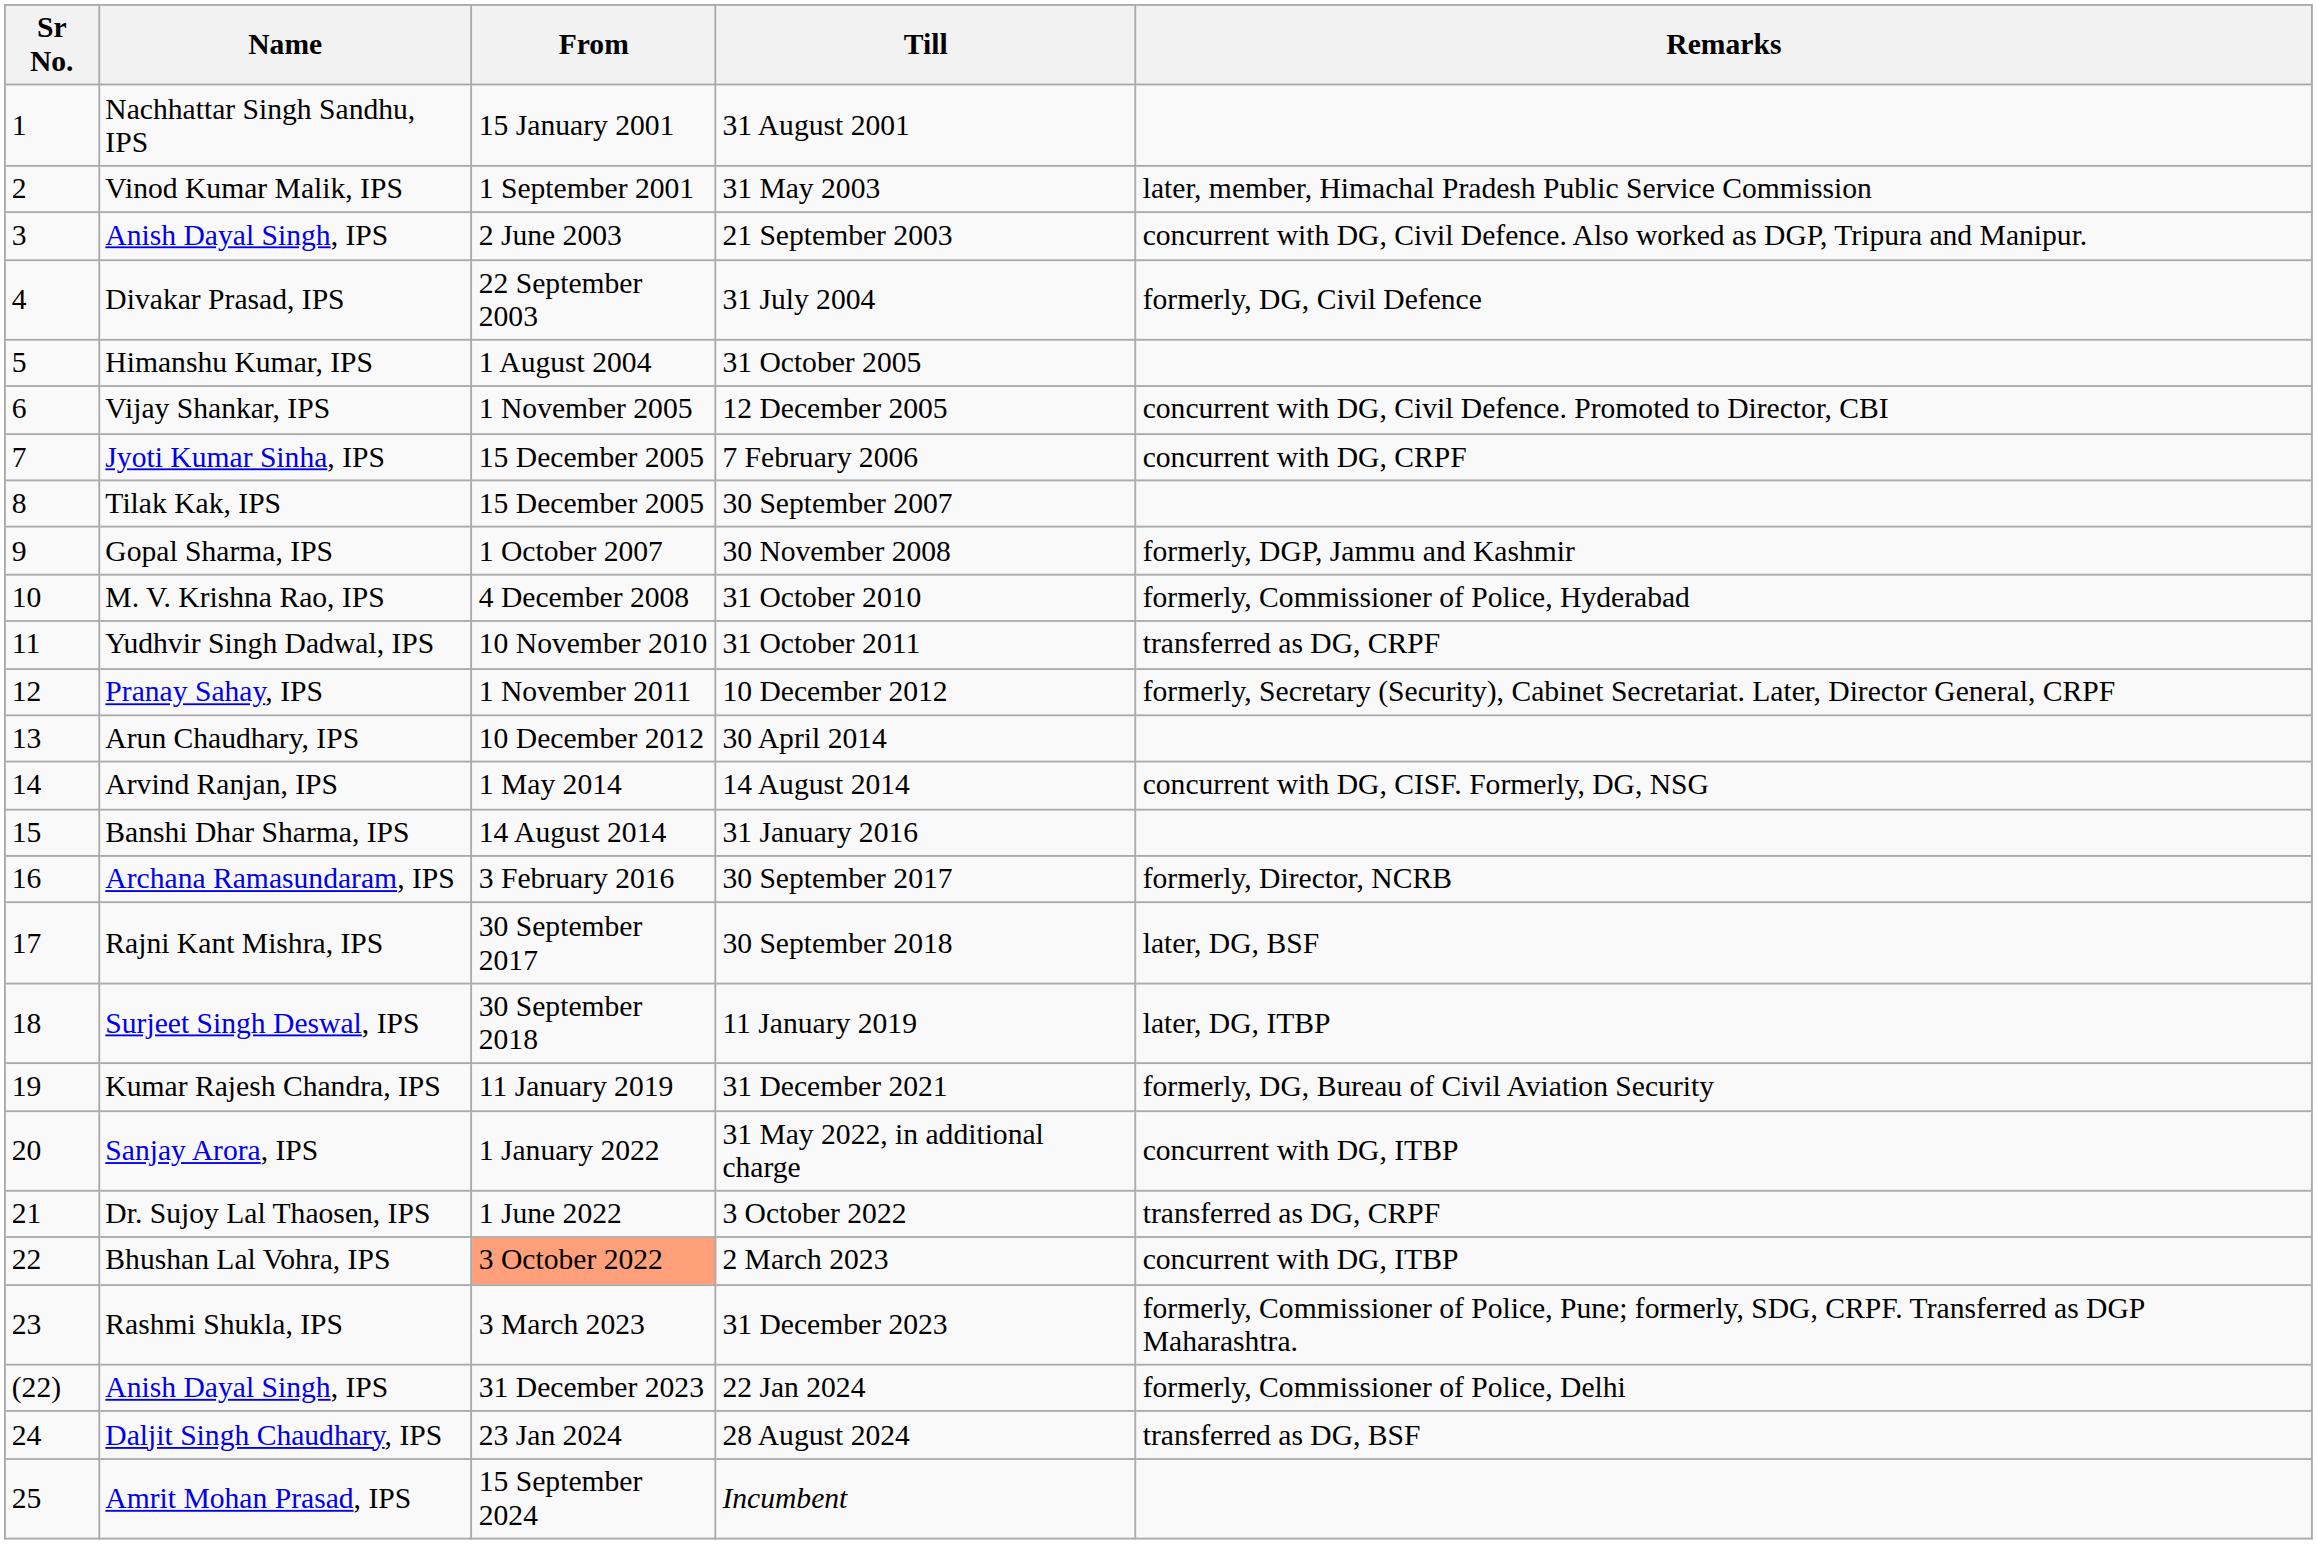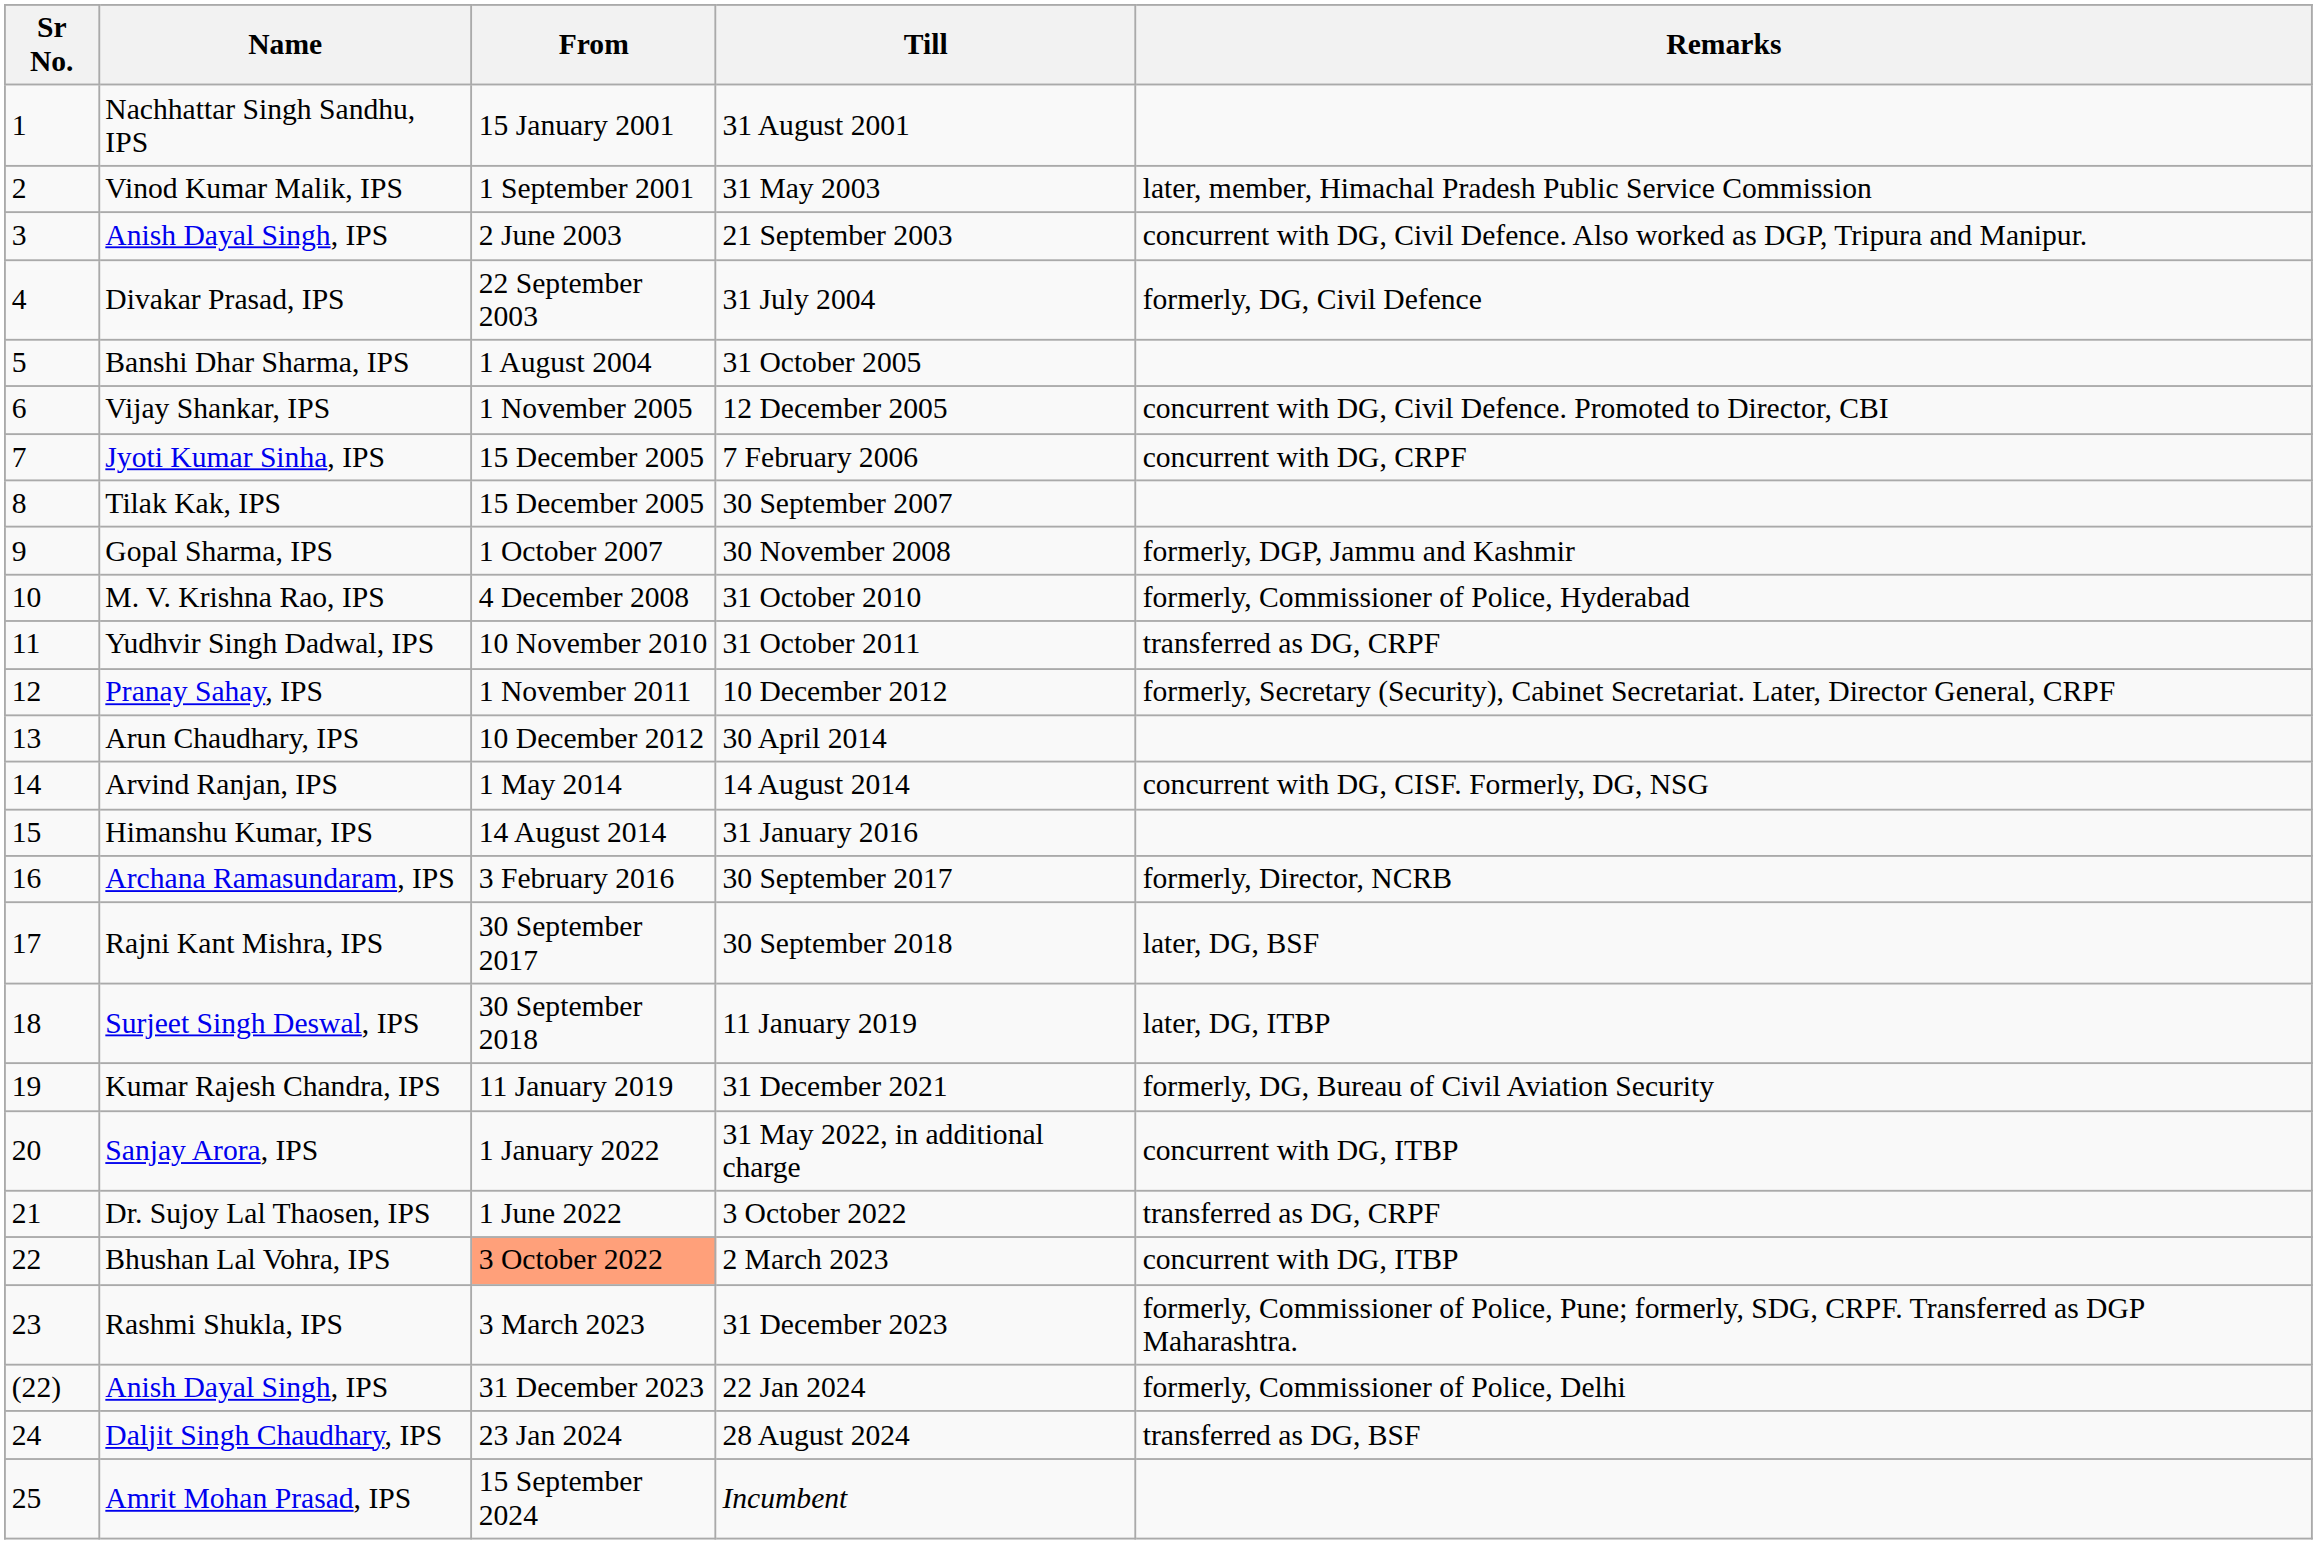 <table class="wikitable sortable">
 <tr>
 <th>Sr No.</th>
 <th>Name</th>
 <th>From</th>
 <th>Till</th>
 <th>Remarks</th>
 </tr>
 <tr>
 <td>1</td>
 <td>Nachhattar Singh Sandhu, IPS</td>
 <td>15 January 2001</td>
 <td>31 August 2001</td>
 <td></td>
 </tr>
 <tr>
 <td>2</td>
 <td>Vinod Kumar Malik, IPS</td>
 <td>1 September 2001</td>
 <td>31 May 2003</td>
 <td>later, member, Himachal Pradesh Public Service Commission</td>
 </tr>
 <tr>
 <td>3</td>
 <td><a href='#'>Anish Dayal Singh</a>, IPS</td>
 <td>2 June 2003</td>
 <td>21 September 2003</td>
 <td>concurrent with DG, Civil Defence. Also worked as DGP, Tripura and Manipur.</td>
 </tr>
 <tr>
 <td>4</td>
 <td>Divakar Prasad, IPS</td>
 <td>22 September 2003</td>
 <td>31 July 2004</td>
 <td>formerly, DG, Civil Defence</td>
 </tr>
 <tr>
 <td>5</td>
-<td>Himanshu Kumar, IPS</td>
+<td>Banshi Dhar Sharma, IPS</td>
 <td>1 August 2004</td>
 <td>31 October 2005</td>
 <td></td>
 </tr>
 <tr>
 <td>6</td>
 <td>Vijay Shankar, IPS</td>
 <td>1 November 2005</td>
 <td>12 December 2005</td>
 <td>concurrent with DG, Civil Defence. Promoted to Director, CBI</td>
 </tr>
 <tr>
 <td>7</td>
 <td><a href='#'>Jyoti Kumar Sinha</a>, IPS</td>
 <td>15 December 2005</td>
 <td>7 February 2006</td>
 <td>concurrent with DG, CRPF</td>
 </tr>
 <tr>
 <td>8</td>
 <td>Tilak Kak, IPS</td>
 <td>15 December 2005</td>
 <td>30 September 2007</td>
 <td></td>
 </tr>
 <tr>
 <td>9</td>
 <td>Gopal Sharma, IPS</td>
 <td>1 October 2007</td>
 <td>30 November 2008</td>
 <td>formerly, DGP, Jammu and Kashmir</td>
 </tr>
 <tr>
 <td>10</td>
 <td>M. V. Krishna Rao, IPS</td>
 <td>4 December 2008</td>
 <td>31 October 2010</td>
 <td>formerly, Commissioner of Police, Hyderabad</td>
 </tr>
 <tr>
 <td>11</td>
 <td>Yudhvir Singh Dadwal, IPS</td>
 <td>10 November 2010</td>
 <td>31 October 2011</td>
 <td>transferred as DG, CRPF</td>
 </tr>
 <tr>
 <td>12</td>
 <td><a href='#'>Pranay Sahay</a>, IPS</td>
 <td>1 November 2011</td>
 <td>10 December 2012</td>
 <td>formerly, Secretary (Security), Cabinet Secretariat. Later, Director General, CRPF</td>
 </tr>
 <tr>
 <td>13</td>
 <td>Arun Chaudhary, IPS</td>
 <td>10 December 2012</td>
 <td>30 April 2014</td>
 <td></td>
 </tr>
 <tr>
 <td>14</td>
 <td>Arvind Ranjan, IPS</td>
 <td>1 May 2014</td>
 <td>14 August 2014</td>
 <td>concurrent with DG, CISF. Formerly, DG, NSG</td>
 </tr>
 <tr>
 <td>15</td>
-<td>Banshi Dhar Sharma, IPS</td>
+<td>Himanshu Kumar, IPS</td>
 <td>14 August 2014</td>
 <td>31 January 2016</td>
 <td></td>
 </tr>
 <tr>
 <td>16</td>
 <td><a href='#'>Archana Ramasundaram</a>, IPS</td>
 <td>3 February 2016</td>
 <td>30 September 2017</td>
 <td>formerly, Director, NCRB</td>
 </tr>
 <tr>
 <td>17</td>
 <td>Rajni Kant Mishra, IPS</td>
 <td>30 September 2017</td>
 <td>30 September 2018</td>
 <td>later, DG, BSF</td>
 </tr>
 <tr>
 <td>18</td>
 <td><a href='#'>Surjeet Singh Deswal</a>, IPS</td>
 <td>30 September 2018</td>
 <td>11 January 2019</td>
 <td>later, DG, ITBP</td>
 </tr>
 <tr>
 <td>19</td>
 <td>Kumar Rajesh Chandra, IPS</td>
 <td>11 January 2019</td>
 <td>31 December 2021</td>
 <td>formerly, DG, Bureau of Civil Aviation Security</td>
 </tr>
 <tr>
 <td>20</td>
 <td><a href='#'>Sanjay Arora</a>, IPS</td>
 <td>1 January 2022</td>
 <td>31 May 2022, in additional charge</td>
 <td>concurrent with DG, ITBP</td>
 </tr>
 <tr>
 <td>21</td>
 <td>Dr. Sujoy Lal Thaosen, IPS</td>
 <td>1 June 2022</td>
 <td>3 October 2022</td>
 <td>transferred as DG, CRPF</td>
 </tr>
 <tr>
 <td>22</td>
 <td>Bhushan Lal Vohra, IPS</td>
 <td style="background: lightsalmon;">3 October 2022</td>
 <td>2 March 2023</td>
 <td>concurrent with DG, ITBP</td>
 </tr>
 <tr>
 <td>23</td>
 <td>Rashmi Shukla, IPS</td>
 <td>3 March 2023</td>
 <td>31 December 2023</td>
 <td>formerly, Commissioner of Police, Pune; formerly, SDG, CRPF. Transferred as DGP Maharashtra.</td>
 </tr>
 <tr>
 <td>(22)</td>
 <td><a href='#'>Anish Dayal Singh</a>, IPS</td>
 <td>31 December 2023</td>
 <td>22 Jan 2024</td>
 <td>formerly, Commissioner of Police, Delhi</td>
 </tr>
 <tr>
 <td>24</td>
 <td><a href='#'>Daljit Singh Chaudhary</a>, IPS</td>
 <td>23 Jan 2024</td>
 <td>28 August 2024</td>
 <td>transferred as DG, BSF </td>
 </tr>
 <tr>
 <td>25</td>
 <td><a href='#'>Amrit Mohan Prasad</a>, IPS</td>
 <td>15 September 2024</td>
 <td><em>Incumbent</em></td>
 <td></td>
 </tr>
 </table>
